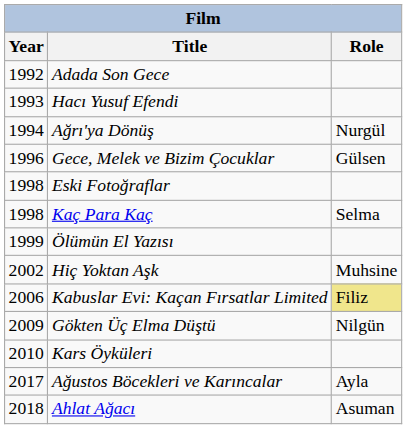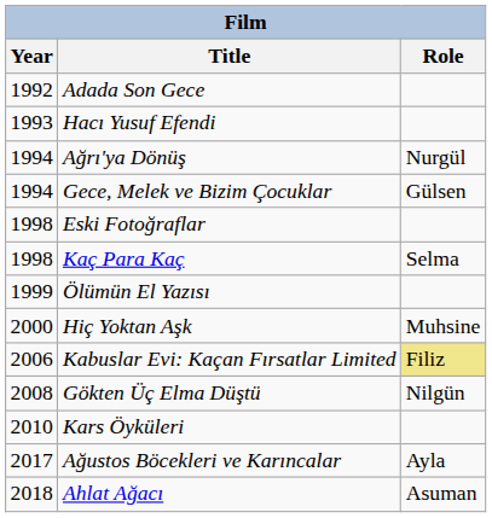 <table class="wikitable">
 <tr>
 <th colspan="4" style="background:LightSteelBlue">Film</th>
 </tr>
 <tr>
 <th>Year</th>
 <th>Title</th>
 <th>Role</th>
 </tr>
 <tr>
 <td>1992</td>
 <td><em>Adada Son Gece</em></td>
 <td></td>
 </tr>
 <tr>
 <td>1993</td>
 <td><em>Hacı Yusuf Efendi</em></td>
 <td></td>
 </tr>
 <tr>
 <td>1994</td>
 <td><em>Ağrı'ya Dönüş</em></td>
 <td>Nurgül</td>
 </tr>
 <tr>
-<td>1996</td>
+<td>1994</td>
 <td><em>Gece, Melek ve Bizim Çocuklar</em></td>
 <td>Gülsen</td>
 </tr>
 <tr>
 <td>1998</td>
 <td><em>Eski Fotoğraflar</em></td>
 <td></td>
 </tr>
 <tr>
 <td>1998</td>
 <td><em><a href='#'>Kaç Para Kaç</a></em></td>
 <td>Selma</td>
 </tr>
 <tr>
 <td>1999</td>
 <td><em>Ölümün El Yazısı</em></td>
 <td></td>
 </tr>
 <tr>
-<td>2002</td>
+<td>2000</td>
 <td><em>Hiç Yoktan Aşk</em></td>
 <td>Muhsine</td>
 </tr>
 <tr>
 <td>2006</td>
 <td><em>Kabuslar Evi: Kaçan Fırsatlar Limited</em></td>
 <td style="background: khaki;">Filiz</td>
 </tr>
 <tr>
-<td>2009</td>
+<td>2008</td>
 <td><em>Gökten Üç Elma Düştü</em></td>
 <td>Nilgün</td>
 </tr>
 <tr>
 <td>2010</td>
 <td><em>Kars Öyküleri</em></td>
 <td></td>
 </tr>
 <tr>
 <td>2017</td>
 <td><em>Ağustos Böcekleri ve Karıncalar</em></td>
 <td>Ayla</td>
 </tr>
 <tr>
 <td>2018</td>
 <td><em><a href='#'>Ahlat Ağacı</a></em></td>
 <td>Asuman</td>
 </tr>
 </table>
